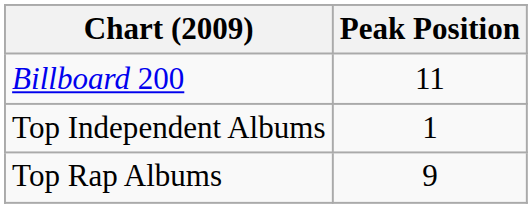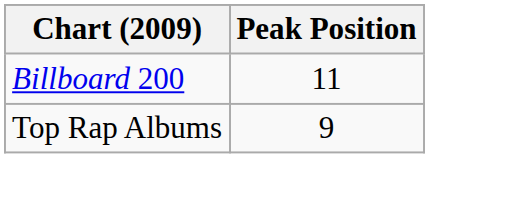 <table class="wikitable">
 <tr>
 <th align="center">Chart (2009)</th>
 <th align="center">Peak Position</th>
 </tr>
 <tr>
 <td><a href='#'><em>Billboard</em> 200</a></td>
 <td align="center">11</td>
 </tr>
 <tr>
-<td>Top Independent Albums</td>
-<td align="center">1</td>
-</tr>
-<tr>
 <td>Top Rap Albums</td>
 <td align="center">9</td>
 </tr>
 </table>
